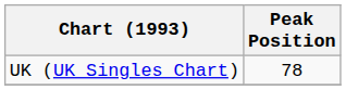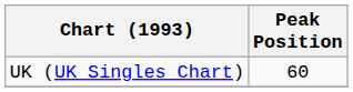 <table class="wikitable sortable plainrowheaders">
 <tr>
 <th>Chart (1993)</th>
 <th>Peak <br>Position</th>
 </tr>
 <tr>
 <td>UK (<a href='#'>UK Singles Chart</a>)</td>
-<td align=center>78</td>
+<td align=center>60</td>
 </tr>
 <tr>
 </tr>
 </table>
